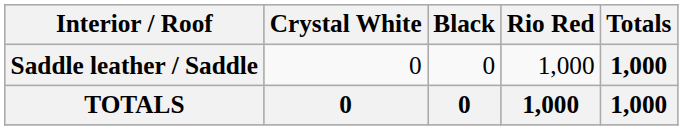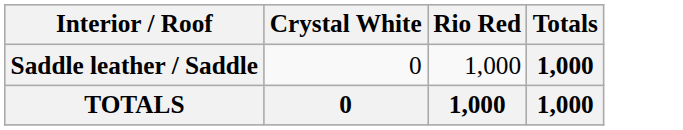 <table class=wikitable>
 <tr>
 <th>Interior / Roof</th>
 <th>Crystal White</th>
-<th>Black</th>
 <th>Rio Red</th>
 <th>Totals</th>
 </tr>
 <tr>
 <th>Saddle leather / Saddle</th>
-<td align=right>0</td>
 <td align=right>0</td>
 <td align=right>1,000</td>
 <th>1,000</th>
 </tr>
 <tr>
 <th>TOTALS</th>
 <th>0</th>
-<th>0</th>
 <th>1,000</th>
 <th>1,000</th>
 </tr>
 </table>
